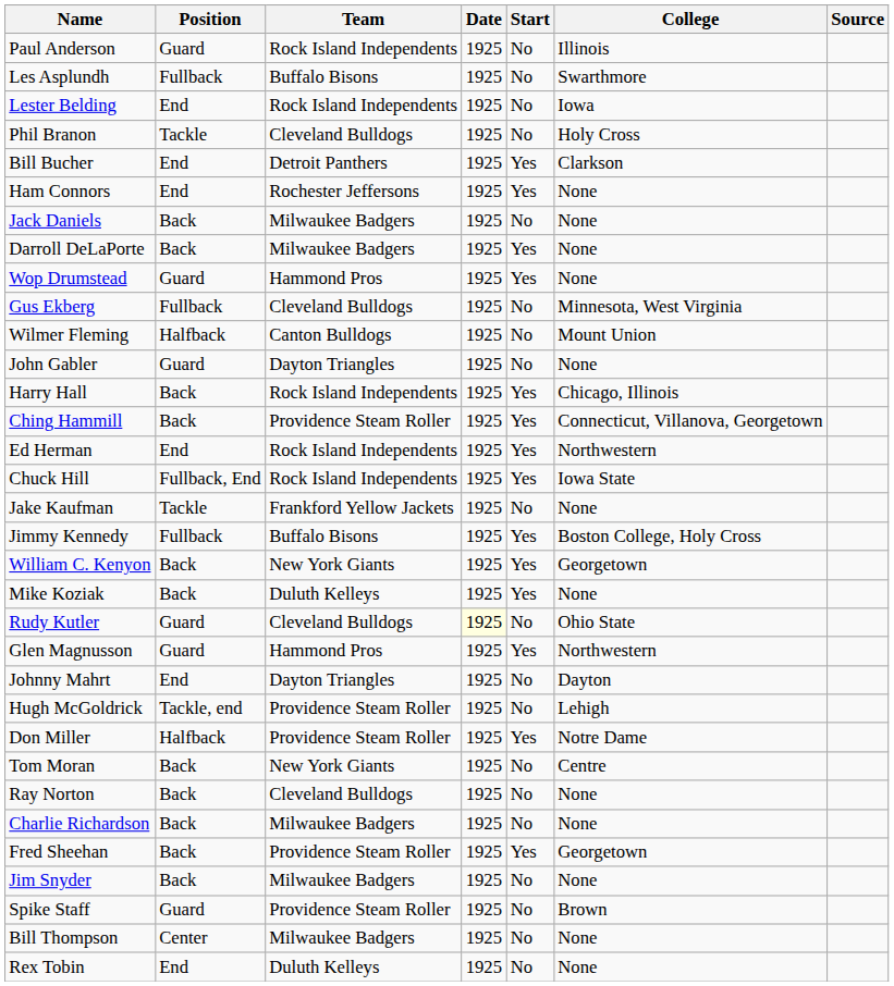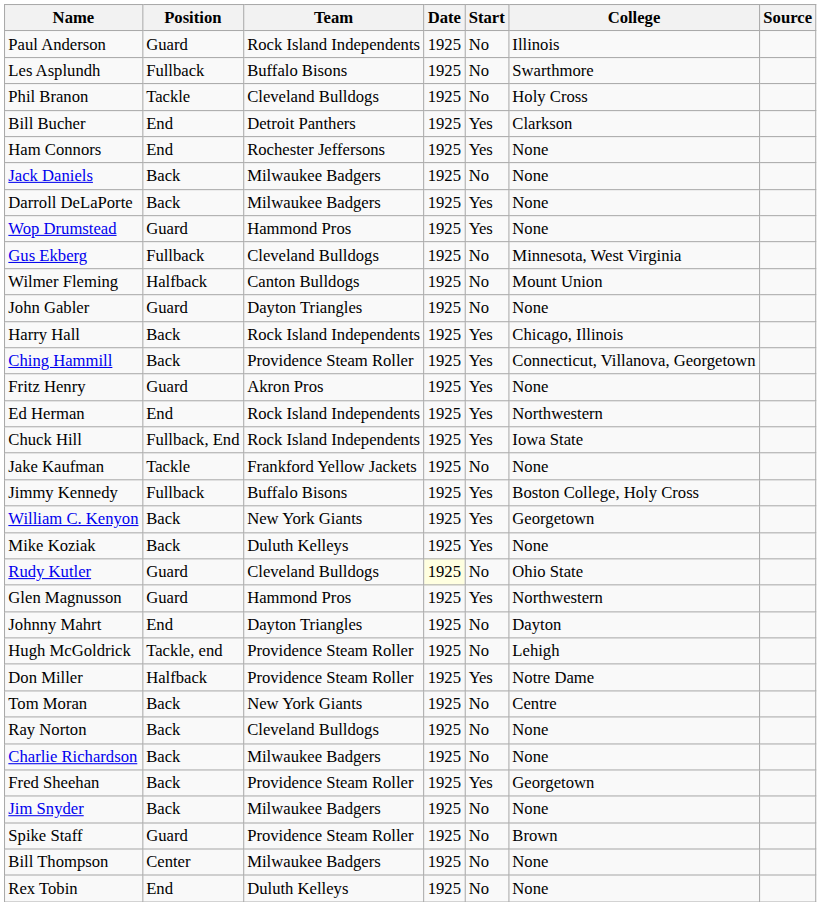 <table class="wikitable sortable">
 <tr>
 <th>Name</th>
 <th>Position</th>
 <th>Team</th>
 <th>Date</th>
 <th>Start</th>
 <th>College</th>
 <th>Source</th>
 </tr>
 <tr>
 <td>Paul Anderson</td>
 <td>Guard</td>
 <td>Rock Island Independents</td>
 <td>1925</td>
 <td>No</td>
 <td>Illinois</td>
 <td></td>
 </tr>
 <tr>
 <td>Les Asplundh</td>
 <td>Fullback</td>
 <td>Buffalo Bisons</td>
 <td>1925</td>
 <td>No</td>
 <td>Swarthmore</td>
-<td></td>
-</tr>
-<tr>
-<td><a href='#'>Lester Belding</a></td>
-<td>End</td>
-<td>Rock Island Independents</td>
-<td>1925</td>
-<td>No</td>
-<td>Iowa</td>
 <td></td>
 </tr>
 <tr>
 <td>Phil Branon</td>
 <td>Tackle</td>
 <td>Cleveland Bulldogs</td>
 <td>1925</td>
 <td>No</td>
 <td>Holy Cross</td>
 <td></td>
 </tr>
 <tr>
 <td>Bill Bucher</td>
 <td>End</td>
 <td>Detroit Panthers</td>
 <td>1925</td>
 <td>Yes</td>
 <td>Clarkson</td>
 <td></td>
 </tr>
 <tr>
 <td>Ham Connors</td>
 <td>End</td>
 <td>Rochester Jeffersons</td>
 <td>1925</td>
 <td>Yes</td>
 <td>None</td>
 <td></td>
 </tr>
 <tr>
 <td><a href='#'>Jack Daniels</a></td>
 <td>Back</td>
 <td>Milwaukee Badgers</td>
 <td>1925</td>
 <td>No</td>
 <td>None</td>
 <td></td>
 </tr>
 <tr>
 <td>Darroll DeLaPorte</td>
 <td>Back</td>
 <td>Milwaukee Badgers</td>
 <td>1925</td>
 <td>Yes</td>
 <td>None</td>
 <td></td>
 </tr>
 <tr>
 <td><a href='#'>Wop Drumstead</a></td>
 <td>Guard</td>
 <td>Hammond Pros</td>
 <td>1925</td>
 <td>Yes</td>
 <td>None</td>
 <td></td>
 </tr>
 <tr>
 <td><a href='#'>Gus Ekberg</a></td>
 <td>Fullback</td>
 <td>Cleveland Bulldogs</td>
 <td>1925</td>
 <td>No</td>
 <td>Minnesota, West Virginia</td>
 <td></td>
 </tr>
 <tr>
 <td>Wilmer Fleming</td>
 <td>Halfback</td>
 <td>Canton Bulldogs</td>
 <td>1925</td>
 <td>No</td>
 <td>Mount Union</td>
 <td></td>
 </tr>
 <tr>
 <td>John Gabler</td>
 <td>Guard</td>
 <td>Dayton Triangles</td>
 <td>1925</td>
 <td>No</td>
 <td>None</td>
 <td></td>
 </tr>
 <tr>
 <td>Harry Hall</td>
 <td>Back</td>
 <td>Rock Island Independents</td>
 <td>1925</td>
 <td>Yes</td>
 <td>Chicago, Illinois</td>
 <td></td>
 </tr>
 <tr>
 <td><a href='#'>Ching Hammill</a></td>
 <td>Back</td>
 <td>Providence Steam Roller</td>
 <td>1925</td>
 <td>Yes</td>
 <td>Connecticut, Villanova, Georgetown</td>
+<td></td>
+</tr>
+<tr>
+<td>Fritz Henry</td>
+<td>Guard</td>
+<td>Akron Pros</td>
+<td>1925</td>
+<td>Yes</td>
+<td>None</td>
 <td></td>
 </tr>
 <tr>
 <td>Ed Herman</td>
 <td>End</td>
 <td>Rock Island Independents</td>
 <td>1925</td>
 <td>Yes</td>
 <td>Northwestern</td>
 <td></td>
 </tr>
 <tr>
 <td>Chuck Hill</td>
 <td>Fullback, End</td>
 <td>Rock Island Independents</td>
 <td>1925</td>
 <td>Yes</td>
 <td>Iowa State</td>
 <td></td>
 </tr>
 <tr>
 <td>Jake Kaufman</td>
 <td>Tackle</td>
 <td>Frankford Yellow Jackets</td>
 <td>1925</td>
 <td>No</td>
 <td>None</td>
 <td></td>
 </tr>
 <tr>
 <td>Jimmy Kennedy</td>
 <td>Fullback</td>
 <td>Buffalo Bisons</td>
 <td>1925</td>
 <td>Yes</td>
 <td>Boston College, Holy Cross</td>
 <td></td>
 </tr>
 <tr>
 <td><a href='#'>William C. Kenyon</a></td>
 <td>Back</td>
 <td>New York Giants</td>
 <td>1925</td>
 <td>Yes</td>
 <td>Georgetown</td>
 <td></td>
 </tr>
 <tr>
 <td>Mike Koziak</td>
 <td>Back</td>
 <td>Duluth Kelleys</td>
 <td>1925</td>
 <td>Yes</td>
 <td>None</td>
 <td></td>
 </tr>
 <tr>
 <td><a href='#'>Rudy Kutler</a></td>
 <td>Guard</td>
 <td>Cleveland Bulldogs</td>
 <td style="background: lightyellow;">1925</td>
 <td>No</td>
 <td>Ohio State</td>
 <td></td>
 </tr>
 <tr>
 <td>Glen Magnusson</td>
 <td>Guard</td>
 <td>Hammond Pros</td>
 <td>1925</td>
 <td>Yes</td>
 <td>Northwestern</td>
 <td></td>
 </tr>
 <tr>
 <td>Johnny Mahrt</td>
 <td>End</td>
 <td>Dayton Triangles</td>
 <td>1925</td>
 <td>No</td>
 <td>Dayton</td>
 <td></td>
 </tr>
 <tr>
 <td>Hugh McGoldrick</td>
 <td>Tackle, end</td>
 <td>Providence Steam Roller</td>
 <td>1925</td>
 <td>No</td>
 <td>Lehigh</td>
 <td></td>
 </tr>
 <tr>
 <td>Don Miller</td>
 <td>Halfback</td>
 <td>Providence Steam Roller</td>
 <td>1925</td>
 <td>Yes</td>
 <td>Notre Dame</td>
 <td></td>
 </tr>
 <tr>
 <td>Tom Moran</td>
 <td>Back</td>
 <td>New York Giants</td>
 <td>1925</td>
 <td>No</td>
 <td>Centre</td>
 <td></td>
 </tr>
 <tr>
 <td>Ray Norton</td>
 <td>Back</td>
 <td>Cleveland Bulldogs</td>
 <td>1925</td>
 <td>No</td>
 <td>None</td>
 <td></td>
 </tr>
 <tr>
 <td><a href='#'>Charlie Richardson</a></td>
 <td>Back</td>
 <td>Milwaukee Badgers</td>
 <td>1925</td>
 <td>No</td>
 <td>None</td>
 <td></td>
 </tr>
 <tr>
 <td>Fred Sheehan</td>
 <td>Back</td>
 <td>Providence Steam Roller</td>
 <td>1925</td>
 <td>Yes</td>
 <td>Georgetown</td>
 <td></td>
 </tr>
 <tr>
 <td><a href='#'>Jim Snyder</a></td>
 <td>Back</td>
 <td>Milwaukee Badgers</td>
 <td>1925</td>
 <td>No</td>
 <td>None</td>
 <td></td>
 </tr>
 <tr>
 <td>Spike Staff</td>
 <td>Guard</td>
 <td>Providence Steam Roller</td>
 <td>1925</td>
 <td>No</td>
 <td>Brown</td>
 <td></td>
 </tr>
 <tr>
 <td>Bill Thompson</td>
 <td>Center</td>
 <td>Milwaukee Badgers</td>
 <td>1925</td>
 <td>No</td>
 <td>None</td>
 <td></td>
 </tr>
 <tr>
 <td>Rex Tobin</td>
 <td>End</td>
 <td>Duluth Kelleys</td>
 <td>1925</td>
 <td>No</td>
 <td>None</td>
 <td></td>
 </tr>
 </table>
